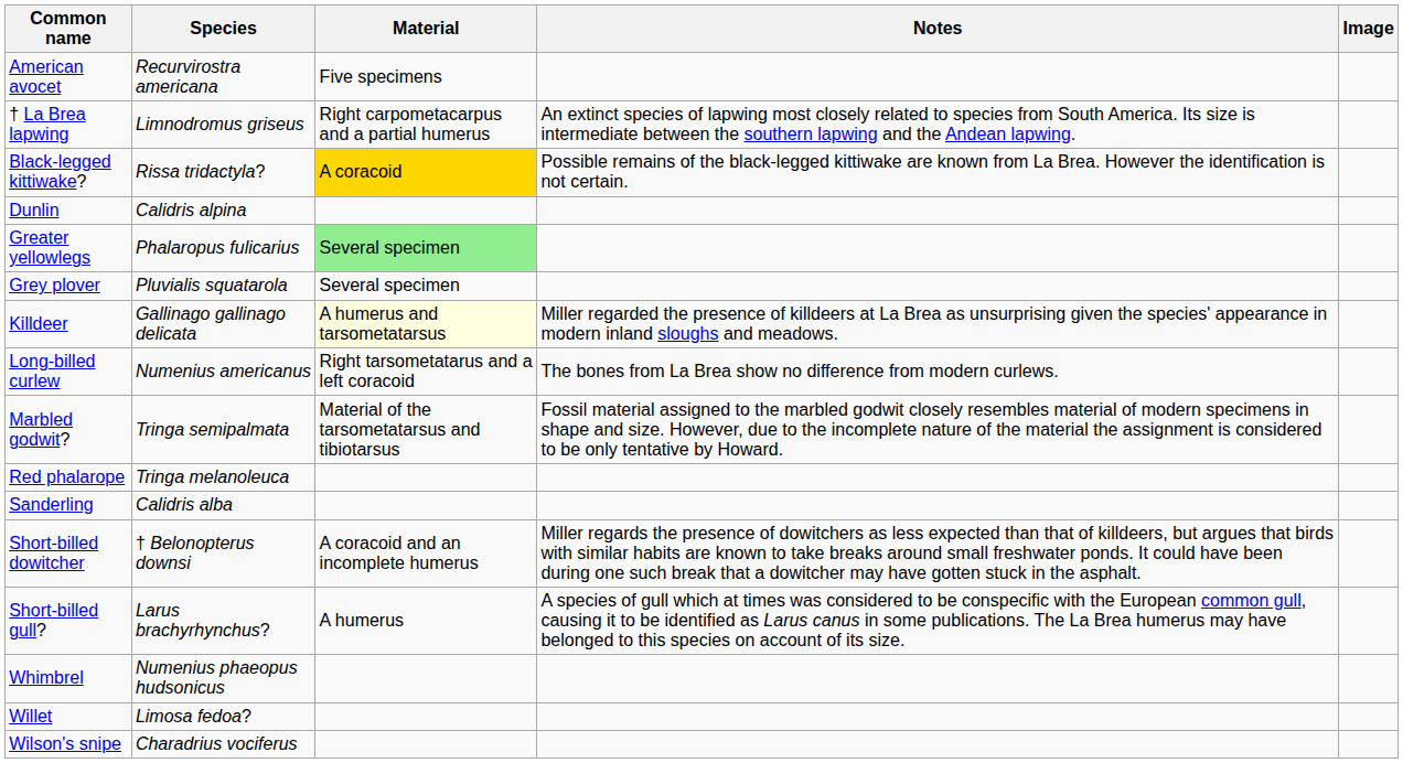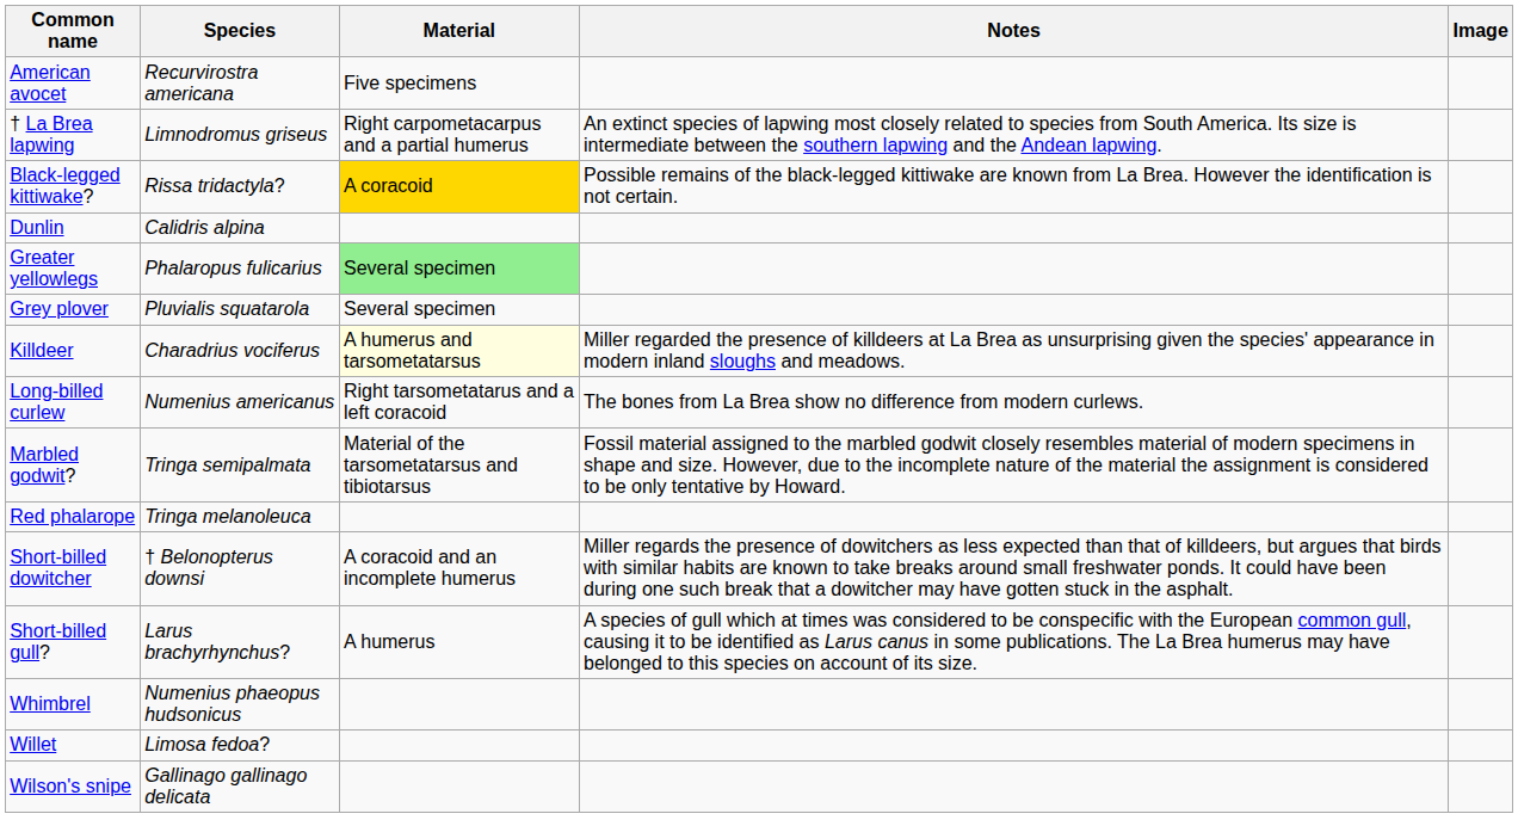 <table class="wikitable" align="center" width="100%">
 <tr>
 <th>Common name</th>
 <th>Species</th>
 <th>Material</th>
 <th>Notes</th>
 <th>Image</th>
 </tr>
 <tr>
 <td><a href='#'>American avocet</a></td>
 <td><em>Recurvirostra americana</em></td>
 <td>Five specimens</td>
 <td></td>
 <td></td>
 </tr>
 <tr>
 <td>† <a href='#'>La Brea lapwing</a></td>
 <td><em>Limnodromus griseus</em></td>
 <td>Right carpometacarpus and a partial humerus</td>
 <td>An extinct species of lapwing most closely related to species from South America. Its size is intermediate between the <a href='#'>southern lapwing</a> and the <a href='#'>Andean lapwing</a>.</td>
 <td></td>
 </tr>
 <tr>
 <td><a href='#'>Black-legged kittiwake</a>?</td>
 <td><em>Rissa tridactyla</em>?</td>
 <td style="background: gold;">A coracoid</td>
 <td>Possible remains of the black-legged kittiwake are known from La Brea. However the identification is not certain.</td>
 <td></td>
 </tr>
 <tr>
 <td><a href='#'>Dunlin</a></td>
 <td><em>Calidris alpina</em></td>
 <td></td>
 <td></td>
 <td></td>
 </tr>
 <tr>
 <td><a href='#'>Greater yellowlegs</a></td>
 <td><em>Phalaropus fulicarius</em></td>
 <td style="background: lightgreen;">Several specimen</td>
 <td></td>
 <td></td>
 </tr>
 <tr>
 <td><a href='#'>Grey plover</a></td>
 <td><em>Pluvialis squatarola</em></td>
 <td>Several specimen</td>
 <td></td>
 <td></td>
 </tr>
 <tr>
 <td><a href='#'>Killdeer</a></td>
-<td><em>Gallinago gallinago delicata</em></td>
+<td><em>Charadrius vociferus</em></td>
 <td style="background: lightyellow;">A humerus and tarsometatarsus</td>
 <td>Miller regarded the presence of killdeers at La Brea as unsurprising given the species' appearance in modern inland <a href='#'>sloughs</a> and meadows.</td>
 <td></td>
 </tr>
 <tr>
 <td><a href='#'>Long-billed curlew</a></td>
 <td><em>Numenius americanus</em></td>
 <td>Right tarsometatarus and a left coracoid</td>
 <td>The bones from La Brea show no difference from modern curlews.</td>
 <td></td>
 </tr>
 <tr>
 <td><a href='#'>Marbled godwit</a>?</td>
 <td><em>Tringa semipalmata</em></td>
 <td>Material of the tarsometatarsus and tibiotarsus</td>
 <td>Fossil material assigned to the marbled godwit closely resembles material of modern specimens in shape and size. However, due to the incomplete nature of the material the assignment is considered to be only tentative by Howard.</td>
 <td></td>
 </tr>
 <tr>
 <td><a href='#'>Red phalarope</a></td>
 <td><em>Tringa melanoleuca</em></td>
-<td></td>
-<td></td>
-<td></td>
-</tr>
-<tr>
-<td><a href='#'>Sanderling</a></td>
-<td><em>Calidris alba</em></td>
 <td></td>
 <td></td>
 <td></td>
 </tr>
 <tr>
 <td><a href='#'>Short-billed dowitcher</a></td>
 <td>† <em>Belonopterus downsi</em></td>
 <td>A coracoid and an incomplete humerus</td>
 <td>Miller regards the presence of dowitchers as less expected than that of killdeers, but argues that birds with similar habits are known to take breaks around small freshwater ponds. It could have been during one such break that a dowitcher may have gotten stuck in the asphalt.</td>
 <td></td>
 </tr>
 <tr>
 <td><a href='#'>Short-billed gull</a>?</td>
 <td><em>Larus brachyrhynchus</em>?</td>
 <td>A humerus</td>
 <td>A species of gull which at times was considered to be conspecific with the European <a href='#'>common gull</a>, causing it to be identified as <em>Larus canus</em> in some publications. The La Brea humerus may have belonged to this species on account of its size.</td>
 <td></td>
 </tr>
 <tr>
 <td><a href='#'>Whimbrel</a></td>
 <td><em>Numenius phaeopus hudsonicus</em></td>
 <td></td>
 <td></td>
 <td></td>
 </tr>
 <tr>
 <td><a href='#'>Willet</a></td>
 <td><em>Limosa fedoa</em>?</td>
 <td></td>
 <td></td>
 <td></td>
 </tr>
 <tr>
 <td><a href='#'>Wilson's snipe</a></td>
-<td><em>Charadrius vociferus</em></td>
+<td><em>Gallinago gallinago delicata</em></td>
 <td></td>
 <td></td>
 <td></td>
 </tr>
 <tr>
 </tr>
 </table>
